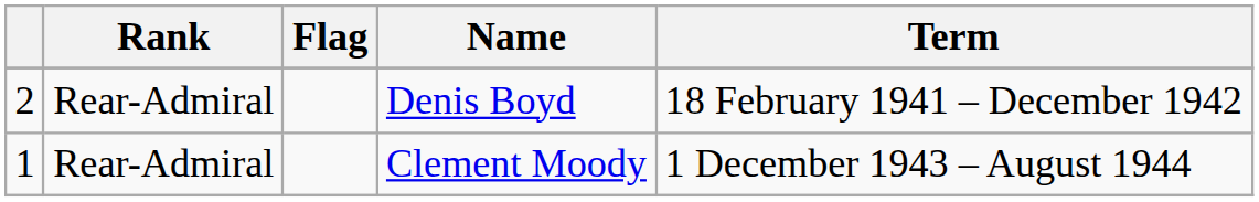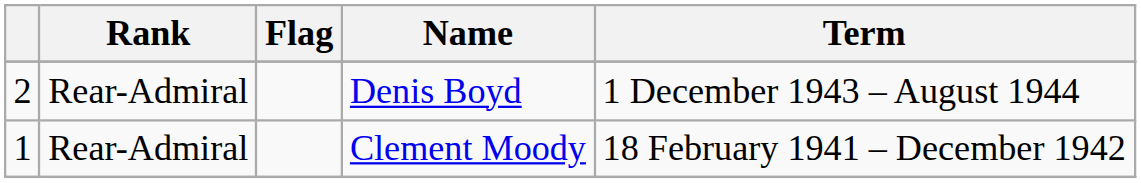 <table class="wikitable">
 <tr>
 <th></th>
 <th>Rank</th>
 <th>Flag</th>
 <th>Name</th>
 <th>Term</th>
 </tr>
 <tr>
 </tr>
 <tr>
 <td>2</td>
 <td>Rear-Admiral</td>
 <td></td>
 <td><a href='#'>Denis Boyd</a></td>
-<td>18 February 1941 – December 1942</td>
+<td>1 December 1943 – August 1944</td>
 </tr>
 <tr>
 <td>1</td>
 <td>Rear-Admiral</td>
 <td></td>
 <td><a href='#'>Clement Moody</a></td>
-<td>1 December 1943 – August 1944</td>
+<td>18 February 1941 – December 1942</td>
 </tr>
 <tr>
 </tr>
 </table>
